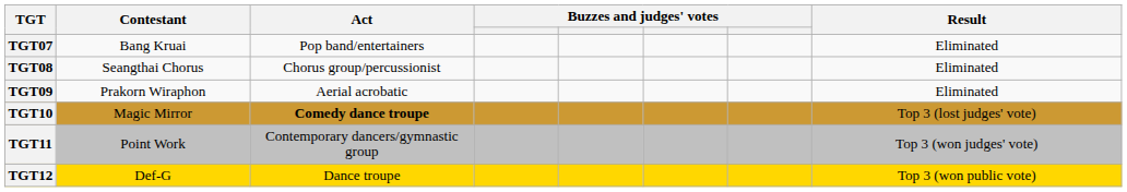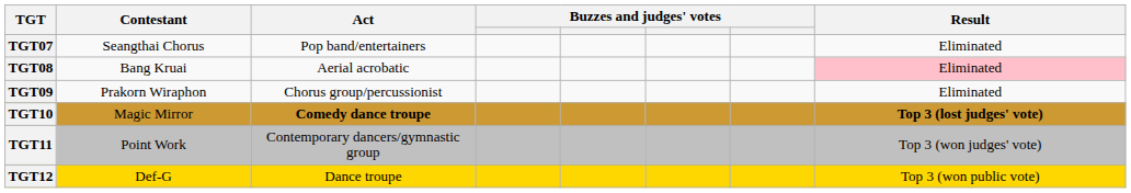 <table class="wikitable plainrowheaders sortable" style="text-align:center;">
 <tr>
 <th scope="col" rowspan="2"  style="width:1em;">TGT</th>
 <th scope="col" rowspan="2"  style="width:14em;">Contestant</th>
 <th scope="col" rowspan="2" class="unsortable"  style="width:16em;">Act</th>
 <th scope="col" colspan="4" class="unsortable" style="width:24em;">Buzzes and judges' votes</th>
 <th scope="col" rowspan="2" style="width:23em;">Result</th>
 </tr>
 <tr>
 <th scope="col" style="width:6em;"></th>
 <th scope="col" style="width:6em;"></th>
 <th scope="col" style="width:6em;"></th>
 <th scope="col" style="width:6em;"></th>
 </tr>
 <tr>
 <th>TGT07</th>
-<td>Bang Kruai</td>
+<td>Seangthai Chorus</td>
 <td>Pop band/entertainers</td>
 <td></td>
 <td></td>
 <td></td>
 <td></td>
 <td>Eliminated</td>
 </tr>
 <tr>
 <th>TGT08</th>
-<td>Seangthai Chorus</td>
-<td>Chorus group/percussionist</td>
+<td>Bang Kruai</td>
+<td>Aerial acrobatic</td>
 <td></td>
 <td></td>
 <td></td>
 <td></td>
-<td>Eliminated</td>
+<td style="background: pink;">Eliminated</td>
 </tr>
 <tr>
 <th>TGT09</th>
 <td>Prakorn Wiraphon</td>
-<td>Aerial acrobatic</td>
+<td>Chorus group/percussionist</td>
 <td></td>
 <td></td>
 <td></td>
 <td></td>
 <td>Eliminated</td>
 </tr>
 <tr bgcolor=#cc9933>
 <th>TGT10</th>
 <td>Magic Mirror</td>
 <td><strong>Comedy dance troupe</strong></td>
 <td></td>
 <td></td>
 <td></td>
 <td></td>
-<td>Top 3 (lost judges' vote)</td>
+<td><strong>Top 3 (lost judges' vote)</strong></td>
 </tr>
 <tr bgcolor=silver>
 <th>TGT11</th>
 <td>Point Work</td>
 <td>Contemporary dancers/gymnastic group</td>
 <td></td>
 <td></td>
 <td></td>
 <td></td>
 <td>Top 3 (won judges' vote)</td>
 </tr>
 <tr bgcolor=gold>
 <th>TGT12</th>
 <td>Def-G</td>
 <td>Dance troupe</td>
 <td></td>
 <td></td>
 <td></td>
 <td></td>
 <td>Top 3 (won public vote)</td>
 </tr>
 </table>
